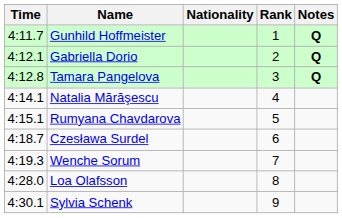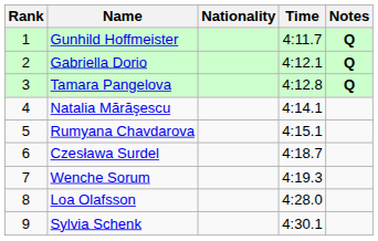 <table class="wikitable sortable" style="text-align:center">
 <tr>
-<th>Time</th>
+<th>Rank</th>
 <th>Name</th>
 <th>Nationality</th>
-<th>Rank</th>
+<th>Time</th>
 <th>Notes</th>
 </tr>
 <tr bgcolor=ccffcc>
-<td>4:11.7</td>
+<td>1</td>
 <td align=left><a href='#'>Gunhild Hoffmeister</a></td>
 <td align=left></td>
-<td>1</td>
+<td>4:11.7</td>
 <td><strong>Q</strong></td>
 </tr>
 <tr bgcolor=ccffcc>
-<td>4:12.1</td>
+<td>2</td>
 <td align=left><a href='#'>Gabriella Dorio</a></td>
 <td align=left></td>
-<td>2</td>
+<td>4:12.1</td>
 <td><strong>Q</strong></td>
 </tr>
 <tr bgcolor=ccffcc>
-<td>4:12.8</td>
+<td>3</td>
 <td align=left><a href='#'>Tamara Pangelova</a></td>
 <td align=left></td>
-<td>3</td>
+<td>4:12.8</td>
 <td><strong>Q</strong></td>
 </tr>
 <tr>
-<td>4:14.1</td>
+<td>4</td>
 <td align=left><a href='#'>Natalia Mărăşescu</a></td>
 <td align=left></td>
-<td>4</td>
+<td>4:14.1</td>
 <td></td>
 </tr>
 <tr>
-<td>4:15.1</td>
+<td>5</td>
 <td align=left><a href='#'>Rumyana Chavdarova</a></td>
 <td align=left></td>
-<td>5</td>
+<td>4:15.1</td>
 <td></td>
 </tr>
 <tr>
-<td>4:18.7</td>
+<td>6</td>
 <td align=left><a href='#'>Czesława Surdel</a></td>
 <td align=left></td>
-<td>6</td>
+<td>4:18.7</td>
 <td></td>
 </tr>
 <tr>
-<td>4:19.3</td>
+<td>7</td>
 <td align=left><a href='#'>Wenche Sorum</a></td>
 <td align=left></td>
-<td>7</td>
+<td>4:19.3</td>
 <td></td>
 </tr>
 <tr>
-<td>4:28.0</td>
+<td>8</td>
 <td align=left><a href='#'>Loa Olafsson</a></td>
 <td align=left></td>
-<td>8</td>
+<td>4:28.0</td>
 <td></td>
 </tr>
 <tr>
-<td>4:30.1</td>
+<td>9</td>
 <td align=left><a href='#'>Sylvia Schenk</a></td>
 <td align=left></td>
-<td>9</td>
+<td>4:30.1</td>
 <td></td>
 </tr>
 </table>
